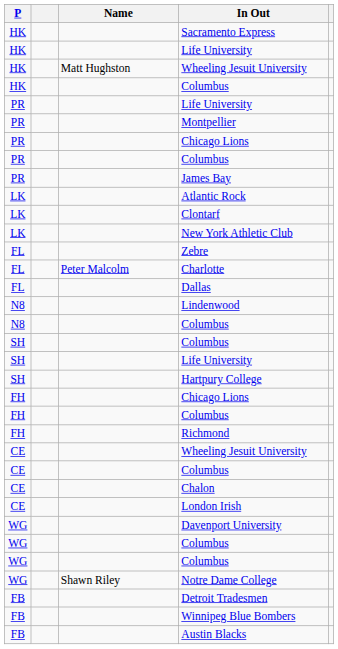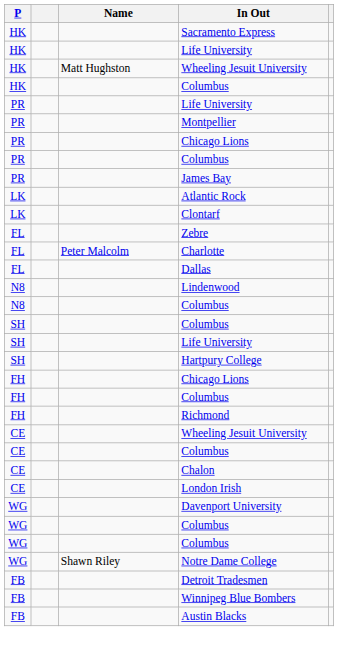 <table class="wikitable sortable" style="font-size: 100%">
 <tr>
 <th style="width:30px"><a href='#'>P</a></th>
 <th style="width:30px"></th>
 <th style="width:160px">Name</th>
 <th style="width:200px">In  Out </th>
 <th></th>
 </tr>
 <tr>
 <td align=center><a href='#'>HK</a></td>
 <td align=center></td>
 <td align=left></td>
 <td align=left> <a href='#'>Sacramento Express</a></td>
 <td align=center></td>
 </tr>
 <tr>
 <td align=center><a href='#'>HK</a></td>
 <td align=center></td>
 <td align=left></td>
 <td align=left> <a href='#'>Life University</a></td>
 <td align=center></td>
 </tr>
 <tr>
 <td align=center><a href='#'>HK</a></td>
 <td align=center></td>
 <td align=left>Matt Hughston</td>
 <td align=left> <a href='#'>Wheeling Jesuit University</a></td>
 <td align=center></td>
 </tr>
 <tr>
 <td align=center><a href='#'>HK</a></td>
 <td align=center></td>
 <td align=left></td>
 <td align=left> <a href='#'>Columbus</a></td>
 <td align=center></td>
 </tr>
 <tr>
 <td align=center><a href='#'>PR</a></td>
 <td align=center></td>
 <td align=left></td>
 <td align=left> <a href='#'>Life University</a></td>
 <td align=center></td>
 </tr>
 <tr>
 <td align=center><a href='#'>PR</a></td>
 <td align=center></td>
 <td align=left></td>
 <td align=left> <a href='#'>Montpellier</a></td>
 <td align=center></td>
 </tr>
 <tr>
 <td align=center><a href='#'>PR</a></td>
 <td align=center></td>
 <td align=left></td>
 <td align=left> <a href='#'>Chicago Lions</a></td>
 <td align=center></td>
 </tr>
 <tr>
 <td align=center><a href='#'>PR</a></td>
 <td align=center></td>
 <td align=left></td>
 <td align=left> <a href='#'>Columbus</a></td>
 <td align=center></td>
 </tr>
 <tr>
 <td align=center><a href='#'>PR</a></td>
 <td align=center></td>
 <td align=left></td>
 <td align=left> <a href='#'>James Bay</a></td>
 <td align=center></td>
 </tr>
 <tr>
 <td align=center><a href='#'>LK</a></td>
 <td align=center></td>
 <td align=left></td>
 <td align=left> <a href='#'>Atlantic Rock</a></td>
 <td align=center></td>
 </tr>
 <tr>
 <td align=center><a href='#'>LK</a></td>
 <td align=center></td>
 <td align=left></td>
 <td align=left> <a href='#'>Clontarf</a></td>
-<td align=center></td>
-</tr>
-<tr>
-<td align=center><a href='#'>LK</a></td>
-<td align=center></td>
-<td align=left></td>
-<td align=left> <a href='#'>New York Athletic Club</a></td>
 <td align=center></td>
 </tr>
 <tr>
 <td align=center><a href='#'>FL</a></td>
 <td align=center></td>
 <td align=left></td>
 <td align=left> <a href='#'>Zebre</a></td>
 <td align=center></td>
 </tr>
 <tr>
 <td align=center><a href='#'>FL</a></td>
 <td align=center></td>
 <td align=left><a href='#'>Peter Malcolm</a></td>
 <td align=left> <a href='#'>Charlotte</a></td>
 <td align=center></td>
 </tr>
 <tr>
 <td align=center><a href='#'>FL</a></td>
 <td align=center></td>
 <td align=left></td>
 <td align=left> <a href='#'>Dallas</a></td>
 <td align=center></td>
 </tr>
 <tr>
 <td align=center><a href='#'>N8</a></td>
 <td align=center></td>
 <td align=left></td>
 <td align=left> <a href='#'>Lindenwood</a></td>
 <td align=center></td>
 </tr>
 <tr>
 <td align=center><a href='#'>N8</a></td>
 <td align=center></td>
 <td align=left></td>
 <td align=left> <a href='#'>Columbus</a></td>
 <td align=center></td>
 </tr>
 <tr>
 <td align=center><a href='#'>SH</a></td>
 <td align=center></td>
 <td align=left></td>
 <td align=left> <a href='#'>Columbus</a></td>
 <td align=center></td>
 </tr>
 <tr>
 <td align=center><a href='#'>SH</a></td>
 <td align=center></td>
 <td align=left></td>
 <td align=left> <a href='#'>Life University</a></td>
 <td align=center></td>
 </tr>
 <tr>
 <td align=center><a href='#'>SH</a></td>
 <td align=center></td>
 <td align=left></td>
 <td align=left> <a href='#'>Hartpury College</a></td>
 <td align=center></td>
 </tr>
 <tr>
 <td align=center><a href='#'>FH</a></td>
 <td align=center></td>
 <td align=left></td>
 <td align=left> <a href='#'>Chicago Lions</a></td>
 <td align=center></td>
 </tr>
 <tr>
 <td align=center><a href='#'>FH</a></td>
 <td align=center></td>
 <td align=left></td>
 <td align=left> <a href='#'>Columbus</a></td>
 <td align=center></td>
 </tr>
 <tr>
 <td align=center><a href='#'>FH</a></td>
 <td align=center></td>
 <td align=left></td>
 <td align=left> <a href='#'>Richmond</a></td>
 <td align=center></td>
 </tr>
 <tr>
 <td align=center><a href='#'>CE</a></td>
 <td align=center></td>
 <td align=left></td>
 <td align=left> <a href='#'>Wheeling Jesuit University</a></td>
 <td align=center></td>
 </tr>
 <tr>
 <td align=center><a href='#'>CE</a></td>
 <td align=center></td>
 <td align=left></td>
 <td align=left> <a href='#'>Columbus</a></td>
 <td align=center></td>
 </tr>
 <tr>
 <td align=center><a href='#'>CE</a></td>
 <td align=center></td>
 <td align=left></td>
 <td align=left> <a href='#'>Chalon</a></td>
 <td align=center></td>
 </tr>
 <tr>
 <td align=center><a href='#'>CE</a></td>
 <td align=center></td>
 <td align=left></td>
 <td align=left> <a href='#'>London Irish</a></td>
 <td align=center></td>
 </tr>
 <tr>
 <td align=center><a href='#'>WG</a></td>
 <td align=center></td>
 <td align=left></td>
 <td align=left> <a href='#'>Davenport University</a></td>
 <td align=center></td>
 </tr>
 <tr>
 <td align=center><a href='#'>WG</a></td>
 <td align=center></td>
 <td align=left></td>
 <td align=left> <a href='#'>Columbus</a></td>
 <td align=center></td>
 </tr>
 <tr>
 <td align=center><a href='#'>WG</a></td>
 <td align=center></td>
 <td align=left></td>
 <td align=left> <a href='#'>Columbus</a></td>
 <td align=center></td>
 </tr>
 <tr>
 <td align=center><a href='#'>WG</a></td>
 <td align=center></td>
 <td align=left>Shawn Riley</td>
 <td align=left> <a href='#'>Notre Dame College</a></td>
 <td align=center></td>
 </tr>
 <tr>
 <td align=center><a href='#'>FB</a></td>
 <td align=center></td>
 <td align=left></td>
 <td align=left> <a href='#'>Detroit Tradesmen</a></td>
 <td align=center></td>
 </tr>
 <tr>
 <td align=center><a href='#'>FB</a></td>
 <td align=center></td>
 <td align=left></td>
 <td align=left> <a href='#'>Winnipeg Blue Bombers</a></td>
 <td align=center></td>
 </tr>
 <tr>
 <td align=center><a href='#'>FB</a></td>
 <td align=center></td>
 <td align=left></td>
 <td align=left> <a href='#'>Austin Blacks</a></td>
 <td align=center></td>
 </tr>
 </table>
